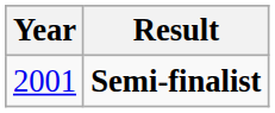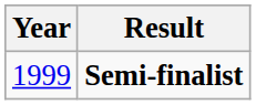 <table class="wikitable">
 <tr>
 <th>Year</th>
 <th>Result</th>
 </tr>
 <tr>
-<td><a href='#'>2001</a></td>
+<td><a href='#'>1999</a></td>
 <td><strong> Semi-finalist</strong></td>
 </tr>
 </table>
